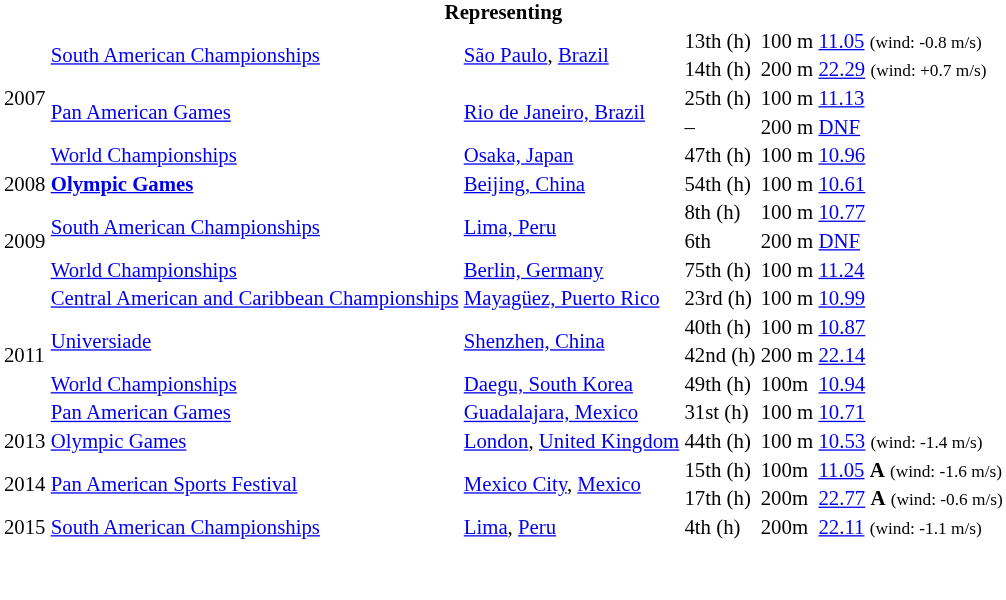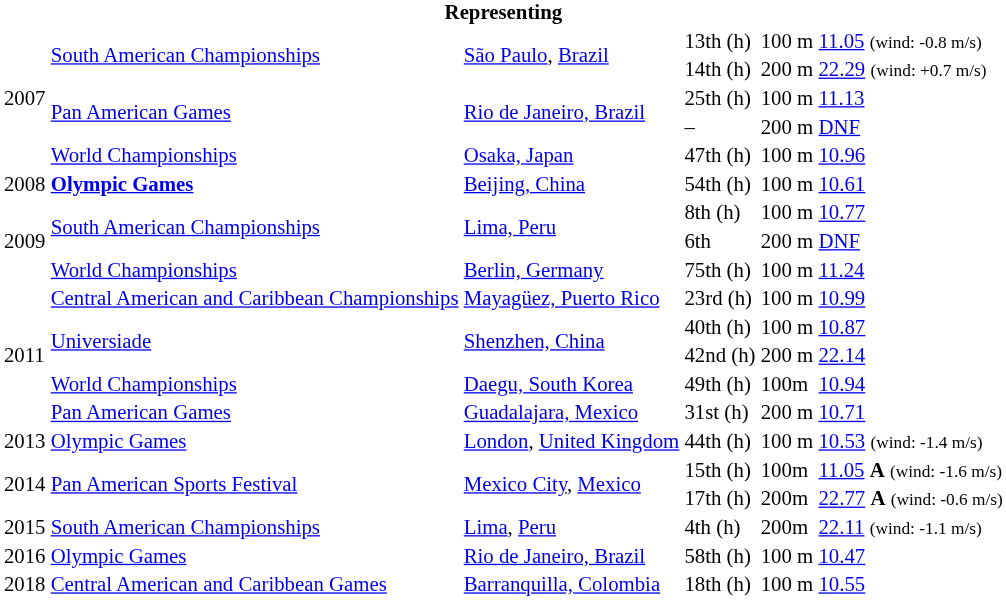 <table>
 <tr>
 <th colspan="6">Representing </th>
 </tr>
 <tr>
 <td rowspan=5>2007</td>
 <td rowspan=2><a href='#'>South American Championships</a></td>
 <td rowspan=2><a href='#'>São Paulo</a>, <a href='#'>Brazil</a></td>
 <td>13th (h)</td>
 <td>100 m</td>
 <td><a href='#'>11.05</a> <small>(wind: -0.8 m/s)</small></td>
 </tr>
 <tr>
 <td>14th (h)</td>
 <td>200 m</td>
 <td><a href='#'>22.29</a> <small>(wind: +0.7 m/s)</small></td>
 </tr>
 <tr>
 <td rowspan=2><a href='#'>Pan American Games</a></td>
 <td rowspan=2><a href='#'>Rio de Janeiro, Brazil</a></td>
 <td>25th (h)</td>
 <td>100 m</td>
 <td><a href='#'>11.13</a></td>
 </tr>
 <tr>
 <td>–</td>
 <td>200 m</td>
 <td><a href='#'>DNF</a></td>
 </tr>
 <tr>
 <td><a href='#'>World Championships</a></td>
 <td><a href='#'>Osaka, Japan</a></td>
 <td>47th (h)</td>
 <td>100 m</td>
 <td><a href='#'>10.96</a></td>
 </tr>
 <tr>
 <td>2008</td>
 <td><strong><a href='#'>Olympic Games</a></strong></td>
 <td><a href='#'>Beijing, China</a></td>
 <td>54th (h)</td>
 <td>100 m</td>
 <td><a href='#'>10.61</a></td>
 </tr>
 <tr>
 <td rowspan=3>2009</td>
 <td rowspan=2><a href='#'>South American Championships</a></td>
 <td rowspan=2><a href='#'>Lima, Peru</a></td>
 <td>8th (h)</td>
 <td>100 m</td>
 <td><a href='#'>10.77</a></td>
 </tr>
 <tr>
 <td>6th</td>
 <td>200 m</td>
 <td><a href='#'>DNF</a></td>
 </tr>
 <tr>
 <td><a href='#'>World Championships</a></td>
 <td><a href='#'>Berlin, Germany</a></td>
 <td>75th (h)</td>
 <td>100 m</td>
 <td><a href='#'>11.24</a></td>
 </tr>
 <tr>
 <td rowspan=5>2011</td>
 <td><a href='#'>Central American and Caribbean Championships</a></td>
 <td><a href='#'>Mayagüez, Puerto Rico</a></td>
 <td>23rd (h)</td>
 <td>100 m</td>
 <td><a href='#'>10.99</a></td>
 </tr>
 <tr>
 <td rowspan=2><a href='#'>Universiade</a></td>
 <td rowspan=2><a href='#'>Shenzhen, China</a></td>
 <td>40th (h)</td>
 <td>100 m</td>
 <td><a href='#'>10.87</a></td>
 </tr>
 <tr>
 <td>42nd (h)</td>
 <td>200 m</td>
 <td><a href='#'>22.14</a></td>
 </tr>
 <tr>
 <td><a href='#'>World Championships</a></td>
 <td><a href='#'>Daegu, South Korea</a></td>
 <td>49th (h)</td>
 <td>100m</td>
 <td><a href='#'>10.94</a></td>
 </tr>
 <tr>
 <td><a href='#'>Pan American Games</a></td>
 <td><a href='#'>Guadalajara, Mexico</a></td>
 <td>31st (h)</td>
-<td>100 m</td>
+<td>200 m</td>
 <td><a href='#'>10.71</a></td>
 </tr>
 <tr>
 <td>2013</td>
 <td><a href='#'>Olympic Games</a></td>
 <td><a href='#'>London</a>, <a href='#'>United Kingdom</a></td>
 <td>44th (h)</td>
 <td>100 m</td>
 <td><a href='#'>10.53</a> <small>(wind: -1.4 m/s)</small></td>
 </tr>
 <tr>
 <td rowspan=2>2014</td>
 <td rowspan=2><a href='#'>Pan American Sports Festival</a></td>
 <td rowspan=2><a href='#'>Mexico City</a>, <a href='#'>Mexico</a></td>
 <td>15th (h)</td>
 <td>100m</td>
 <td><a href='#'>11.05</a>  <strong>A</strong> <small>(wind: -1.6 m/s)</small></td>
 </tr>
 <tr>
 <td>17th (h)</td>
 <td>200m</td>
 <td><a href='#'>22.77</a>  <strong>A</strong> <small>(wind: -0.6 m/s)</small></td>
 </tr>
 <tr>
 <td>2015</td>
 <td><a href='#'>South American Championships</a></td>
 <td><a href='#'>Lima</a>, <a href='#'>Peru</a></td>
 <td>4th (h)</td>
 <td>200m</td>
 <td><a href='#'>22.11</a> <small>(wind: -1.1 m/s)</small></td>
 </tr>
+<tr>
+<td>2016</td>
+<td><a href='#'>Olympic Games</a></td>
+<td><a href='#'>Rio de Janeiro, Brazil</a></td>
+<td>58th (h)</td>
+<td>100 m</td>
+<td><a href='#'>10.47</a></td>
+</tr>
+<tr>
+<td>2018</td>
+<td><a href='#'>Central American and Caribbean Games</a></td>
+<td><a href='#'>Barranquilla, Colombia</a></td>
+<td>18th (h)</td>
+<td>100 m</td>
+<td><a href='#'>10.55</a></td>
+</tr>
 </table>
